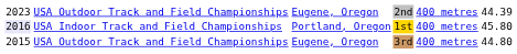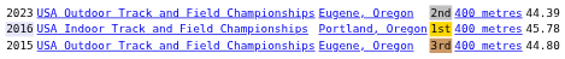 <table>
 <tr>
 <td>2023</td>
 <td><a href='#'>USA Outdoor Track and Field Championships</a></td>
 <td><a href='#'>Eugene, Oregon</a></td>
 <td bgcolor=silver>2nd</td>
 <td><a href='#'>400 metres</a></td>
 <td>44.39</td>
 </tr>
 <tr>
 <td style="background: lavender;">2016</td>
 <td><a href='#'>USA Indoor Track and Field Championships</a></td>
 <td><a href='#'>Portland, Oregon</a></td>
 <td bgcolor=gold>1st</td>
 <td><a href='#'>400 metres</a></td>
-<td>45.80</td>
+<td>45.78</td>
 </tr>
 <tr>
 <td>2015</td>
 <td><a href='#'>USA Outdoor Track and Field Championships</a></td>
 <td><a href='#'>Eugene, Oregon</a></td>
 <td bgcolor="cc9966">3rd</td>
 <td><a href='#'>400 metres</a></td>
 <td>44.80</td>
 </tr>
 </table>
